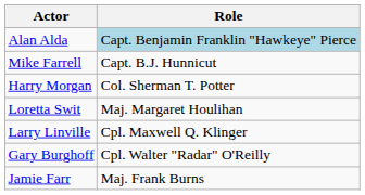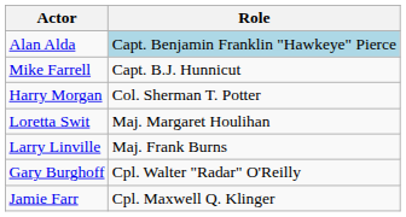 <table class="wikitable">
 <tr>
 <th>Actor</th>
 <th>Role</th>
 </tr>
 <tr>
 <td><a href='#'>Alan Alda</a></td>
 <td style="background: lightblue;">Capt. Benjamin Franklin "Hawkeye" Pierce</td>
 </tr>
 <tr>
 <td><a href='#'>Mike Farrell</a></td>
 <td>Capt. B.J. Hunnicut</td>
 </tr>
 <tr>
 <td><a href='#'>Harry Morgan</a></td>
 <td>Col. Sherman T. Potter</td>
 </tr>
 <tr>
 <td><a href='#'>Loretta Swit</a></td>
 <td>Maj. Margaret Houlihan</td>
 </tr>
 <tr>
 <td><a href='#'>Larry Linville</a></td>
-<td>Cpl. Maxwell Q. Klinger</td>
+<td>Maj. Frank Burns</td>
 </tr>
 <tr>
 <td><a href='#'>Gary Burghoff</a></td>
 <td>Cpl. Walter "Radar" O'Reilly</td>
 </tr>
 <tr>
 <td><a href='#'>Jamie Farr</a></td>
-<td>Maj. Frank Burns</td>
+<td>Cpl. Maxwell Q. Klinger</td>
 </tr>
 </table>
